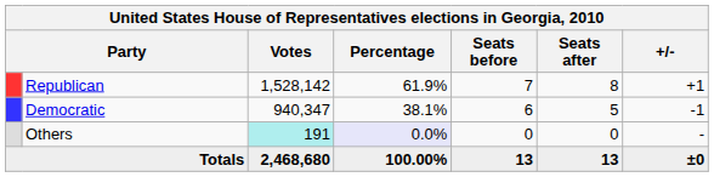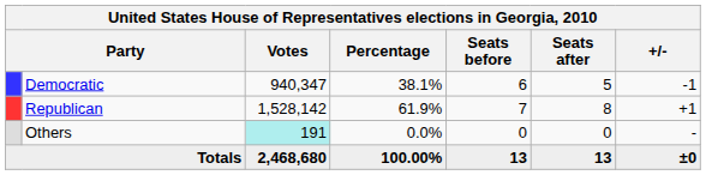 <table class="wikitable" style="font-size: 95%;">
 <tr>
 <th colspan="7">United States House of Representatives elections in Georgia, 2010</th>
 </tr>
 <tr>
 <th colspan=2 style="width: 15em">Party</th>
 <th style="width: 5em">Votes</th>
 <th style="width: 7em">Percentage</th>
 <th style="width: 5em">Seats before</th>
 <th style="width: 5em">Seats after</th>
 <th style="width: 5em">+/-</th>
 </tr>
 <tr>
+<th style="background-color:#3333FF; width: 3px"></th>
+<td style="width: 130px"><a href='#'>Democratic</a></td>
+<td align="right">940,347</td>
+<td align="right">38.1%</td>
+<td align="right">6</td>
+<td align="right">5</td>
+<td align="right">-1</td>
+</tr>
+<tr>
 <th style="background-color:#FF3333; width: 3px"></th>
 <td style="width: 130px"><a href='#'>Republican</a></td>
 <td align="right">1,528,142</td>
 <td align="right">61.9%</td>
 <td align="right">7</td>
 <td align="right">8</td>
 <td align="right">+1</td>
 </tr>
 <tr>
-<th style="background-color:#3333FF; width: 3px"></th>
-<td style="width: 130px"><a href='#'>Democratic</a></td>
-<td align="right">940,347</td>
-<td align="right">38.1%</td>
-<td align="right">6</td>
-<td align="right">5</td>
-<td align="right">-1</td>
-</tr>
-<tr>
 <th style="background-color:#DDDDDD; width: 3px"></th>
 <td style="width: 130px">Others</td>
 <td align="right" style="background: paleturquoise;">191</td>
-<td align="right" style="background: lavender;">0.0%</td>
+<td align="right">0.0%</td>
 <td align="right">0</td>
 <td align="right">0</td>
 <td align="right">-</td>
 </tr>
 <tr bgcolor="#EEEEEE">
 <td colspan="2" align="right"><strong>Totals</strong></td>
 <td align="right"><strong>2,468,680</strong></td>
 <td align="right"><strong>100.00%</strong></td>
 <td align="right"><strong>13</strong></td>
 <td align="right"><strong>13</strong></td>
 <td align="right"><strong>±0</strong></td>
 </tr>
 </table>
